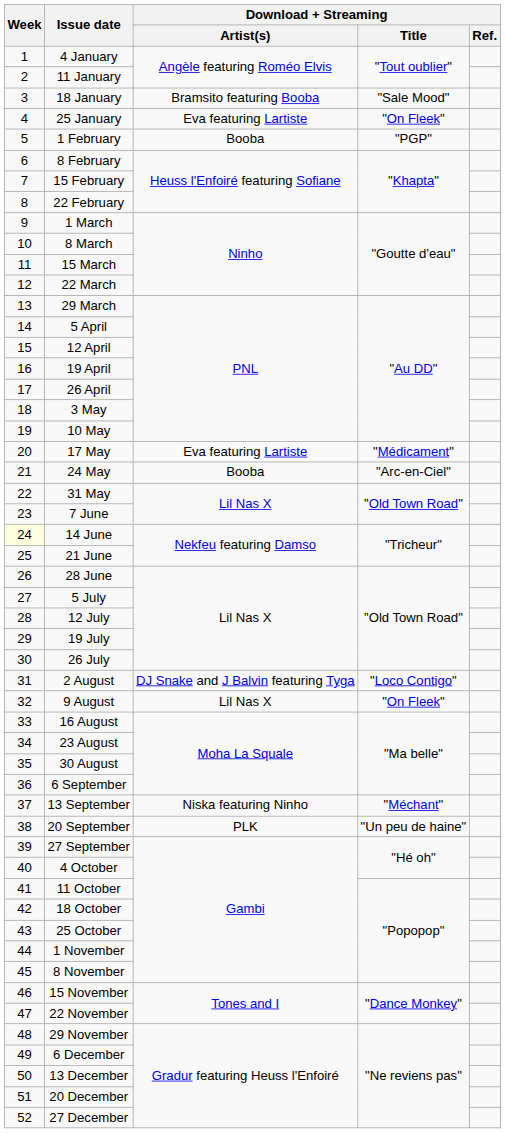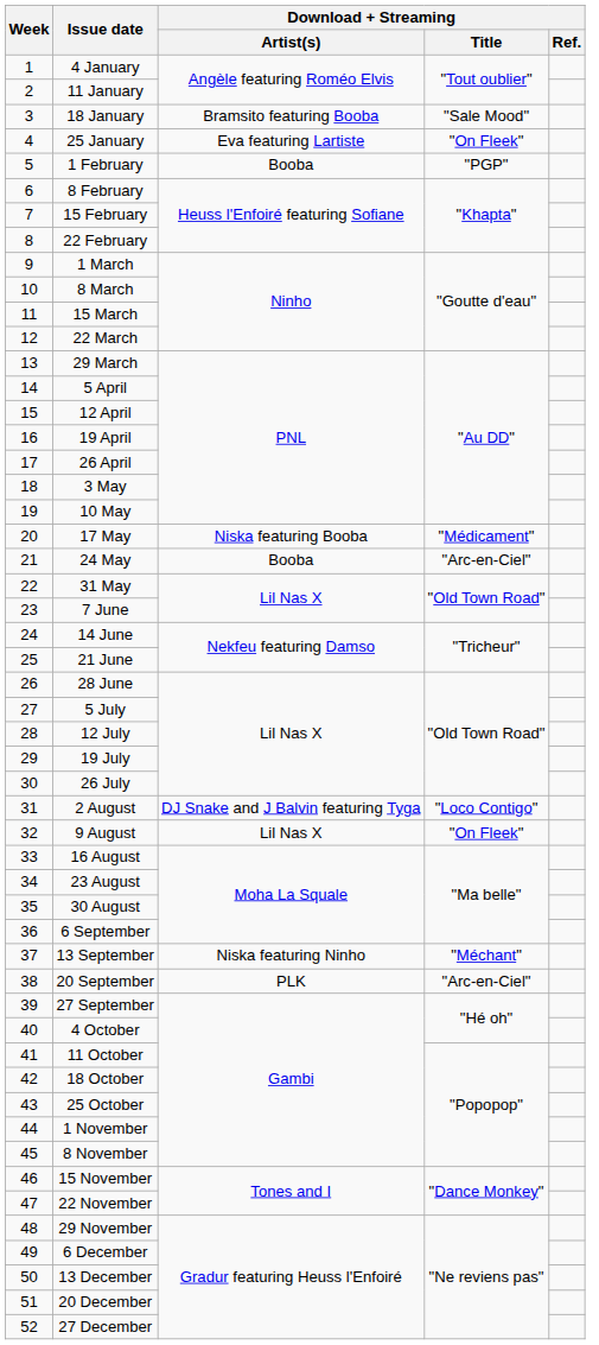 <table class="wikitable" style="text-align:center;">
 <tr>
 <th rowspan="2">Week</th>
 <th rowspan="2">Issue date</th>
 <th colspan="3">Download + Streaming</th>
 </tr>
 <tr>
 <th>Artist(s)</th>
 <th>Title</th>
 <th>Ref.</th>
 </tr>
 <tr>
 <td>1</td>
 <td>4 January</td>
 <td rowspan="2"><a href='#'>Angèle</a> featuring <a href='#'>Roméo Elvis</a></td>
 <td rowspan="2">"<a href='#'>Tout oublier</a>"</td>
 <td></td>
 </tr>
 <tr>
 <td>2</td>
 <td>11 January</td>
 <td></td>
 </tr>
 <tr>
 <td>3</td>
 <td>18 January</td>
 <td>Bramsito featuring <a href='#'>Booba</a></td>
 <td>"Sale Mood"</td>
 <td></td>
 </tr>
 <tr>
 <td>4</td>
 <td>25 January</td>
 <td>Eva featuring <a href='#'>Lartiste</a></td>
 <td>"<a href='#'>On Fleek</a>"</td>
 <td></td>
 </tr>
 <tr>
 <td>5</td>
 <td>1 February</td>
 <td>Booba</td>
 <td>"PGP"</td>
 <td></td>
 </tr>
 <tr>
 <td>6</td>
 <td>8 February</td>
 <td rowspan="3"><a href='#'>Heuss l'Enfoiré</a> featuring <a href='#'>Sofiane</a></td>
 <td rowspan="3">"<a href='#'>Khapta</a>"</td>
 <td></td>
 </tr>
 <tr>
 <td>7</td>
 <td>15 February</td>
 <td></td>
 </tr>
 <tr>
 <td>8</td>
 <td>22 February</td>
 <td></td>
 </tr>
 <tr>
 <td>9</td>
 <td>1 March</td>
 <td rowspan="4"><a href='#'>Ninho</a></td>
 <td rowspan="4">"Goutte d'eau"</td>
 <td></td>
 </tr>
 <tr>
 <td>10</td>
 <td>8 March</td>
 <td></td>
 </tr>
 <tr>
 <td>11</td>
 <td>15 March</td>
 <td></td>
 </tr>
 <tr>
 <td>12</td>
 <td>22 March</td>
 <td></td>
 </tr>
 <tr>
 <td>13</td>
 <td>29 March</td>
 <td rowspan="7"><a href='#'>PNL</a></td>
 <td rowspan="7">"<a href='#'>Au DD</a>"</td>
 <td></td>
 </tr>
 <tr>
 <td>14</td>
 <td>5 April</td>
 <td></td>
 </tr>
 <tr>
 <td>15</td>
 <td>12 April</td>
 <td></td>
 </tr>
 <tr>
 <td>16</td>
 <td>19 April</td>
 <td></td>
 </tr>
 <tr>
 <td>17</td>
 <td>26 April</td>
 <td></td>
 </tr>
 <tr>
 <td>18</td>
 <td>3 May</td>
 <td></td>
 </tr>
 <tr>
 <td>19</td>
 <td>10 May</td>
 <td></td>
 </tr>
 <tr>
 <td>20</td>
 <td>17 May</td>
-<td>Eva featuring <a href='#'>Lartiste</a></td>
+<td><a href='#'>Niska</a> featuring Booba</td>
 <td>"<a href='#'>Médicament</a>"</td>
 <td></td>
 </tr>
 <tr>
 <td>21</td>
 <td>24 May</td>
 <td>Booba</td>
 <td>"Arc-en-Ciel"</td>
 <td></td>
 </tr>
 <tr>
 <td>22</td>
 <td>31 May</td>
 <td rowspan="2"><a href='#'>Lil Nas X</a></td>
 <td rowspan="2">"<a href='#'>Old Town Road</a>"</td>
 <td></td>
 </tr>
 <tr>
 <td>23</td>
 <td>7 June</td>
 <td></td>
 </tr>
 <tr>
-<td style="background: lightyellow;">24</td>
+<td>24</td>
 <td>14 June</td>
 <td rowspan="2"><a href='#'>Nekfeu</a> featuring <a href='#'>Damso</a></td>
 <td rowspan="2">"Tricheur"</td>
 <td></td>
 </tr>
 <tr>
 <td>25</td>
 <td>21 June</td>
 <td></td>
 </tr>
 <tr>
 <td>26</td>
 <td>28 June</td>
 <td rowspan="5">Lil Nas X</td>
 <td rowspan="5">"Old Town Road"</td>
 <td></td>
 </tr>
 <tr>
 <td>27</td>
 <td>5 July</td>
 <td></td>
 </tr>
 <tr>
 <td>28</td>
 <td>12 July</td>
 <td></td>
 </tr>
 <tr>
 <td>29</td>
 <td>19 July</td>
 <td></td>
 </tr>
 <tr>
 <td>30</td>
 <td>26 July</td>
 <td></td>
 </tr>
 <tr>
 <td>31</td>
 <td>2 August</td>
 <td><a href='#'>DJ Snake</a> and <a href='#'>J Balvin</a> featuring <a href='#'>Tyga</a></td>
 <td>"<a href='#'>Loco Contigo</a>"</td>
 <td></td>
 </tr>
 <tr>
 <td>32</td>
 <td>9 August</td>
 <td>Lil Nas X</td>
 <td>"<a href='#'>On Fleek</a>"</td>
 <td></td>
 </tr>
 <tr>
 <td>33</td>
 <td>16 August</td>
 <td rowspan="4"><a href='#'>Moha La Squale</a></td>
 <td rowspan="4">"Ma belle"</td>
 <td></td>
 </tr>
 <tr>
 <td>34</td>
 <td>23 August</td>
 <td></td>
 </tr>
 <tr>
 <td>35</td>
 <td>30 August</td>
 <td></td>
 </tr>
 <tr>
 <td>36</td>
 <td>6 September</td>
 <td></td>
 </tr>
 <tr>
 <td>37</td>
 <td>13 September</td>
 <td>Niska featuring Ninho</td>
 <td>"<a href='#'>Méchant</a>"</td>
 <td></td>
 </tr>
 <tr>
 <td>38</td>
 <td>20 September</td>
 <td>PLK</td>
-<td>"Un peu de haine"</td>
+<td>"Arc-en-Ciel"</td>
 <td></td>
 </tr>
 <tr>
 <td>39</td>
 <td>27 September</td>
 <td rowspan="7"><a href='#'>Gambi</a></td>
 <td rowspan="2">"Hé oh"</td>
 <td></td>
 </tr>
 <tr>
 <td>40</td>
 <td>4 October</td>
 <td></td>
 </tr>
 <tr>
 <td>41</td>
 <td>11 October</td>
 <td rowspan="5">"Popopop"</td>
 <td></td>
 </tr>
 <tr>
 <td>42</td>
 <td>18 October</td>
 <td></td>
 </tr>
 <tr>
 <td>43</td>
 <td>25 October</td>
 <td></td>
 </tr>
 <tr>
 <td>44</td>
 <td>1 November</td>
 <td></td>
 </tr>
 <tr>
 <td>45</td>
 <td>8 November</td>
 <td></td>
 </tr>
 <tr>
 <td>46</td>
 <td>15 November</td>
 <td rowspan="2"><a href='#'>Tones and I</a></td>
 <td rowspan="2">"<a href='#'>Dance Monkey</a>"</td>
 <td></td>
 </tr>
 <tr>
 <td>47</td>
 <td>22 November</td>
 <td></td>
 </tr>
 <tr>
 <td>48</td>
 <td>29 November</td>
 <td rowspan="5"><a href='#'>Gradur</a> featuring Heuss l'Enfoiré</td>
 <td rowspan="5">"Ne reviens pas"</td>
 <td></td>
 </tr>
 <tr>
 <td>49</td>
 <td>6 December</td>
 <td></td>
 </tr>
 <tr>
 <td>50</td>
 <td>13 December</td>
 <td></td>
 </tr>
 <tr>
 <td>51</td>
 <td>20 December</td>
 <td></td>
 </tr>
 <tr>
 <td>52</td>
 <td>27 December</td>
 <td></td>
 </tr>
 </table>
